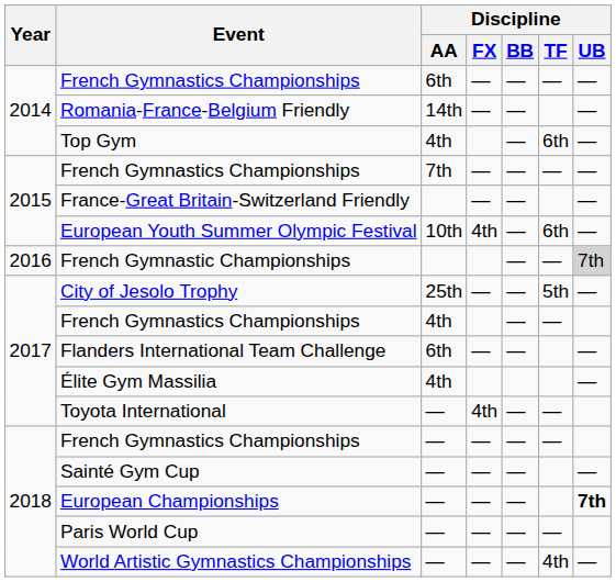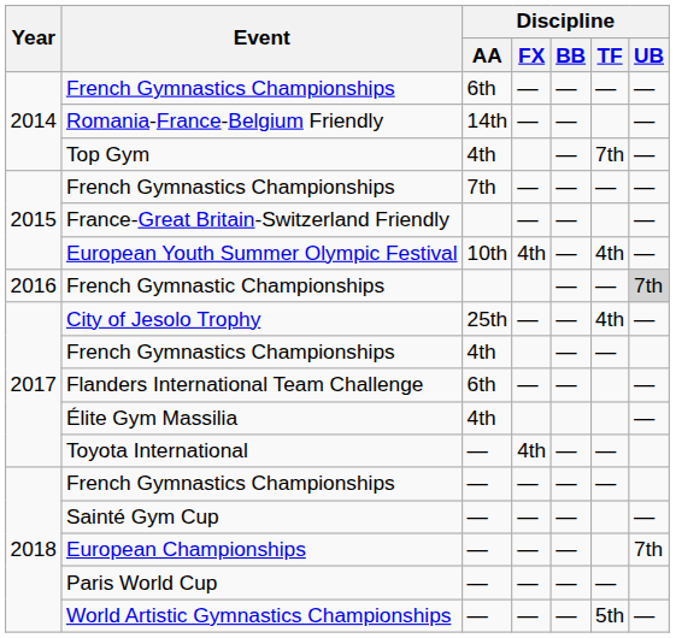 <table class="wikitable">
 <tr>
 <th rowspan="2">Year</th>
 <th rowspan="2">Event</th>
 <th colspan="5">Discipline</th>
 </tr>
 <tr>
 <th>AA</th>
 <th><a href='#'>FX</a></th>
 <th><a href='#'>BB</a></th>
 <th><a href='#'>TF</a></th>
 <th><a href='#'>UB</a></th>
 </tr>
 <tr>
 <td rowspan="3">2014</td>
 <td><a href='#'>French Gymnastics Championships</a></td>
 <td>6th</td>
 <td>—</td>
 <td>—</td>
 <td>—</td>
 <td>—</td>
 </tr>
 <tr>
 <td><a href='#'>Romania</a>-<a href='#'>France</a>-<a href='#'>Belgium</a> Friendly</td>
 <td>14th</td>
 <td>—</td>
 <td>—</td>
 <td></td>
 <td>—</td>
 </tr>
 <tr>
 <td>Top Gym</td>
 <td>4th</td>
 <td></td>
 <td>—</td>
-<td>6th</td>
+<td>7th</td>
 <td>—</td>
 </tr>
 <tr>
 <td rowspan="3">2015</td>
 <td>French Gymnastics Championships</td>
 <td>7th</td>
 <td>—</td>
 <td>—</td>
 <td>—</td>
 <td>—</td>
 </tr>
 <tr>
 <td>France-<a href='#'>Great Britain</a>-Switzerland Friendly</td>
 <td></td>
 <td>—</td>
 <td>—</td>
 <td></td>
 <td>—</td>
 </tr>
 <tr>
 <td><a href='#'>European Youth Summer Olympic Festival</a></td>
 <td>10th</td>
 <td>4th</td>
 <td>—</td>
-<td>6th</td>
+<td>4th</td>
 <td>—</td>
 </tr>
 <tr>
 <td>2016</td>
 <td>French Gymnastic Championships</td>
 <td></td>
 <td></td>
 <td>—</td>
 <td>—</td>
 <td style="background: lightgrey;">7th</td>
 </tr>
 <tr>
 <td rowspan="5">2017</td>
 <td><a href='#'>City of Jesolo Trophy</a></td>
 <td>25th</td>
 <td>—</td>
 <td>—</td>
-<td>5th</td>
+<td>4th</td>
 <td>—</td>
 </tr>
 <tr>
 <td>French Gymnastics Championships</td>
 <td>4th</td>
 <td></td>
 <td>—</td>
 <td>—</td>
 <td></td>
 </tr>
 <tr>
 <td>Flanders International Team Challenge</td>
 <td>6th</td>
 <td>—</td>
 <td>—</td>
 <td></td>
 <td>—</td>
 </tr>
 <tr>
 <td>Élite Gym Massilia</td>
 <td>4th</td>
 <td></td>
 <td></td>
 <td></td>
 <td>—</td>
 </tr>
 <tr>
 <td>Toyota International</td>
 <td>—</td>
 <td>4th</td>
 <td>—</td>
 <td>—</td>
 <td></td>
 </tr>
 <tr>
 <td rowspan="5">2018</td>
 <td>French Gymnastics Championships</td>
 <td>—</td>
 <td>—</td>
 <td>—</td>
 <td>—</td>
 <td></td>
 </tr>
 <tr>
 <td>Sainté Gym Cup</td>
 <td>—</td>
 <td>—</td>
 <td>—</td>
 <td></td>
 <td>—</td>
 </tr>
 <tr>
 <td><a href='#'>European Championships</a></td>
 <td>—</td>
 <td>—</td>
 <td>—</td>
 <td></td>
-<td><strong>7th</strong></td>
+<td>7th</td>
 </tr>
 <tr>
 <td>Paris World Cup</td>
 <td>—</td>
 <td>—</td>
 <td>—</td>
 <td>—</td>
 <td></td>
 </tr>
 <tr>
 <td><a href='#'>World Artistic Gymnastics Championships</a></td>
 <td>—</td>
 <td>—</td>
 <td>—</td>
-<td>4th</td>
+<td>5th</td>
 <td>—</td>
 </tr>
 </table>
